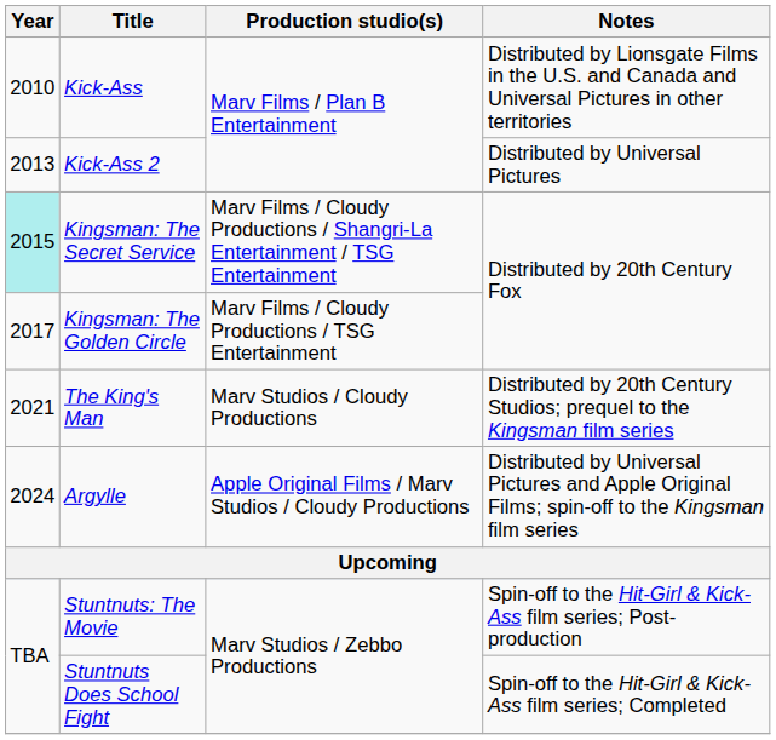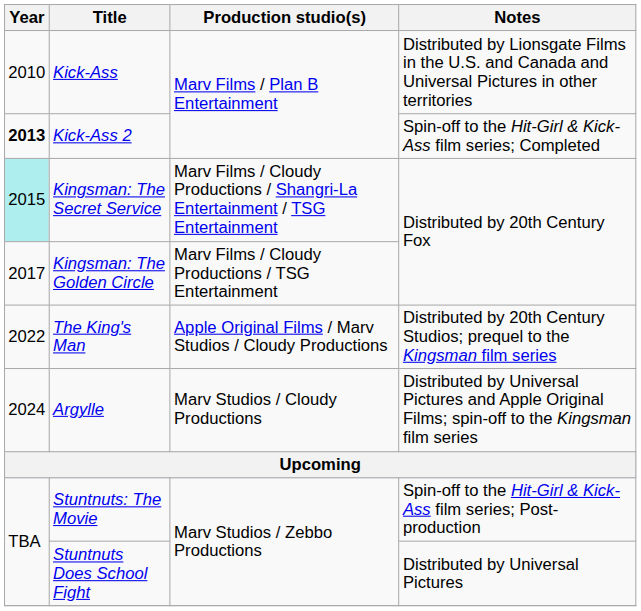 <table class="wikitable">
 <tr>
 <th>Year</th>
 <th>Title</th>
 <th>Production studio(s)</th>
 <th>Notes</th>
 </tr>
 <tr>
 <td>2010</td>
 <td><em><a href='#'>Kick-Ass</a></em></td>
 <td rowspan="2"><a href='#'>Marv Films</a> / <a href='#'>Plan B Entertainment</a></td>
 <td>Distributed by Lionsgate Films in the U.S. and Canada and Universal Pictures in other territories</td>
 </tr>
 <tr>
-<td>2013</td>
+<td><strong>2013</strong></td>
 <td><em><a href='#'>Kick-Ass 2</a></em></td>
-<td>Distributed by Universal Pictures</td>
+<td>Spin-off to the <em>Hit-Girl & Kick-Ass</em> film series; Completed</td>
 </tr>
 <tr>
 <td style="background: paleturquoise;">2015</td>
 <td><em><a href='#'>Kingsman: The Secret Service</a></em></td>
 <td>Marv Films / Cloudy Productions / <a href='#'>Shangri-La Entertainment</a> / <a href='#'>TSG Entertainment</a></td>
 <td rowspan="2">Distributed by 20th Century Fox</td>
 </tr>
 <tr>
 <td>2017</td>
 <td><em><a href='#'>Kingsman: The Golden Circle</a></em></td>
 <td>Marv Films / Cloudy Productions / TSG Entertainment</td>
 </tr>
 <tr>
-<td>2021</td>
+<td>2022</td>
 <td><em><a href='#'>The King's Man</a></em></td>
-<td>Marv Studios / Cloudy Productions</td>
+<td><a href='#'>Apple Original Films</a> / Marv Studios / Cloudy Productions</td>
 <td>Distributed by 20th Century Studios; prequel to the <a href='#'><em>Kingsman</em> film series</a></td>
 </tr>
 <tr>
 <td>2024</td>
 <td><em><a href='#'>Argylle</a></em></td>
-<td><a href='#'>Apple Original Films</a> / Marv Studios / Cloudy Productions</td>
+<td>Marv Studios / Cloudy Productions</td>
 <td>Distributed by Universal Pictures and Apple Original Films; spin-off to the <em>Kingsman</em> film series</td>
 </tr>
 <tr style="background:#b0c4de;">
 <th colspan="4">Upcoming</th>
 </tr>
 <tr>
 <td rowspan="2">TBA</td>
 <td><em><a href='#'>Stuntnuts: The Movie</a></em></td>
 <td rowspan="2">Marv Studios / Zebbo Productions</td>
 <td>Spin-off to the <em><a href='#'>Hit-Girl & Kick-Ass</a></em> film series; Post-production</td>
 </tr>
 <tr>
 <td><em><a href='#'>Stuntnuts Does School Fight</a></em></td>
-<td>Spin-off to the <em>Hit-Girl & Kick-Ass</em> film series; Completed</td>
+<td>Distributed by Universal Pictures</td>
 </tr>
 <tr>
 </tr>
 </table>
